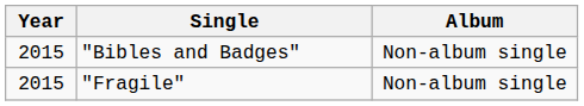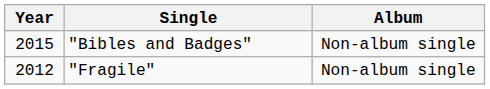 <table class="wikitable" style="text-align:center;">
 <tr>
 <th width="42">Year</th>
 <th width="194">Single</th>
 <th width="132">Album</th>
 </tr>
 <tr>
 <td>2015</td>
 <td align="left">"Bibles and Badges"</td>
 <td>Non-album single</td>
 </tr>
 <tr>
-<td>2015</td>
+<td>2012</td>
 <td align="left">"Fragile" </td>
 <td>Non-album single</td>
 </tr>
 </table>
